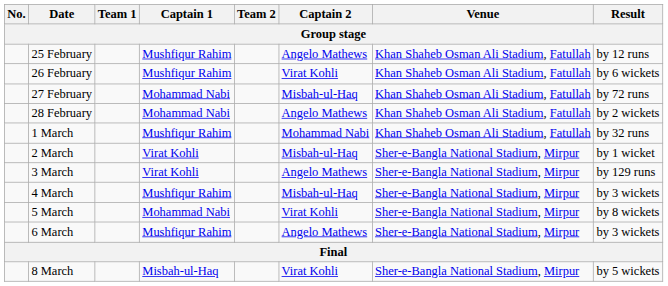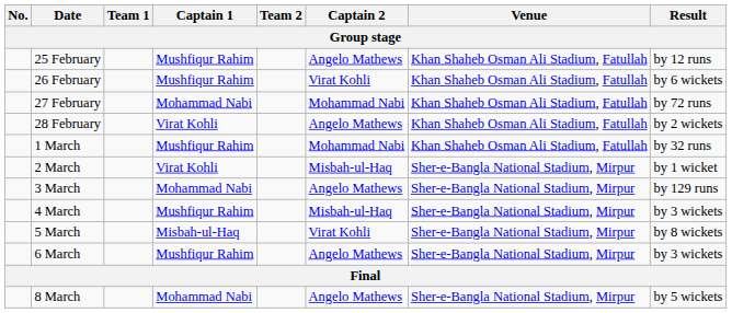 <table class="wikitable">
 <tr>
 <th>No.</th>
 <th>Date</th>
 <th>Team 1</th>
 <th>Captain 1</th>
 <th>Team 2</th>
 <th>Captain 2</th>
 <th>Venue</th>
 <th>Result</th>
 </tr>
 <tr>
 <th colspan="8">Group stage</th>
 </tr>
 <tr>
 <td></td>
 <td>25 February</td>
 <td></td>
 <td><a href='#'>Mushfiqur Rahim</a></td>
 <td></td>
 <td><a href='#'>Angelo Mathews</a></td>
 <td><a href='#'>Khan Shaheb Osman Ali Stadium</a>, <a href='#'>Fatullah</a></td>
 <td> by 12 runs</td>
 </tr>
 <tr>
 <td></td>
 <td>26 February</td>
 <td></td>
 <td><a href='#'>Mushfiqur Rahim</a></td>
 <td></td>
 <td><a href='#'>Virat Kohli</a></td>
 <td><a href='#'>Khan Shaheb Osman Ali Stadium</a>, <a href='#'>Fatullah</a></td>
 <td> by 6 wickets</td>
 </tr>
 <tr>
 <td></td>
 <td>27 February</td>
 <td></td>
 <td><a href='#'>Mohammad Nabi</a></td>
 <td></td>
-<td><a href='#'>Misbah-ul-Haq</a></td>
+<td><a href='#'>Mohammad Nabi</a></td>
 <td><a href='#'>Khan Shaheb Osman Ali Stadium</a>, <a href='#'>Fatullah</a></td>
 <td> by 72 runs</td>
 </tr>
 <tr>
 <td></td>
 <td>28 February</td>
 <td></td>
-<td><a href='#'>Mohammad Nabi</a></td>
+<td><a href='#'>Virat Kohli</a></td>
 <td></td>
 <td><a href='#'>Angelo Mathews</a></td>
 <td><a href='#'>Khan Shaheb Osman Ali Stadium</a>, <a href='#'>Fatullah</a></td>
 <td> by 2 wickets</td>
 </tr>
 <tr>
 <td></td>
 <td>1 March</td>
 <td></td>
 <td><a href='#'>Mushfiqur Rahim</a></td>
 <td></td>
 <td><a href='#'>Mohammad Nabi</a></td>
 <td><a href='#'>Khan Shaheb Osman Ali Stadium</a>, <a href='#'>Fatullah</a></td>
 <td> by 32 runs</td>
 </tr>
 <tr>
 <td></td>
 <td>2 March</td>
 <td></td>
 <td><a href='#'>Virat Kohli</a></td>
 <td></td>
 <td><a href='#'>Misbah-ul-Haq</a></td>
 <td><a href='#'>Sher-e-Bangla National Stadium</a>, <a href='#'>Mirpur</a></td>
 <td> by 1 wicket</td>
 </tr>
 <tr>
 <td></td>
 <td>3 March</td>
 <td></td>
-<td><a href='#'>Virat Kohli</a></td>
+<td><a href='#'>Mohammad Nabi</a></td>
 <td></td>
 <td><a href='#'>Angelo Mathews</a></td>
 <td><a href='#'>Sher-e-Bangla National Stadium</a>, <a href='#'>Mirpur</a></td>
 <td> by 129 runs</td>
 </tr>
 <tr>
 <td></td>
 <td>4 March</td>
 <td></td>
 <td><a href='#'>Mushfiqur Rahim</a></td>
 <td></td>
 <td><a href='#'>Misbah-ul-Haq</a></td>
 <td><a href='#'>Sher-e-Bangla National Stadium</a>, <a href='#'>Mirpur</a></td>
 <td> by 3 wickets</td>
 </tr>
 <tr>
 <td></td>
 <td>5 March</td>
 <td></td>
-<td><a href='#'>Mohammad Nabi</a></td>
+<td><a href='#'>Misbah-ul-Haq</a></td>
 <td></td>
 <td><a href='#'>Virat Kohli</a></td>
 <td><a href='#'>Sher-e-Bangla National Stadium</a>, <a href='#'>Mirpur</a></td>
 <td> by 8 wickets</td>
 </tr>
 <tr>
 <td></td>
 <td>6 March</td>
 <td></td>
 <td><a href='#'>Mushfiqur Rahim</a></td>
 <td></td>
 <td><a href='#'>Angelo Mathews</a></td>
 <td><a href='#'>Sher-e-Bangla National Stadium</a>, <a href='#'>Mirpur</a></td>
 <td> by 3 wickets</td>
 </tr>
 <tr>
 <th colspan="8">Final</th>
 </tr>
 <tr>
 <td></td>
 <td>8 March</td>
 <td></td>
-<td><a href='#'>Misbah-ul-Haq</a></td>
+<td><a href='#'>Mohammad Nabi</a></td>
 <td></td>
-<td><a href='#'>Virat Kohli</a></td>
+<td><a href='#'>Angelo Mathews</a></td>
 <td><a href='#'>Sher-e-Bangla National Stadium</a>, <a href='#'>Mirpur</a></td>
 <td> by 5 wickets</td>
 </tr>
 </table>
